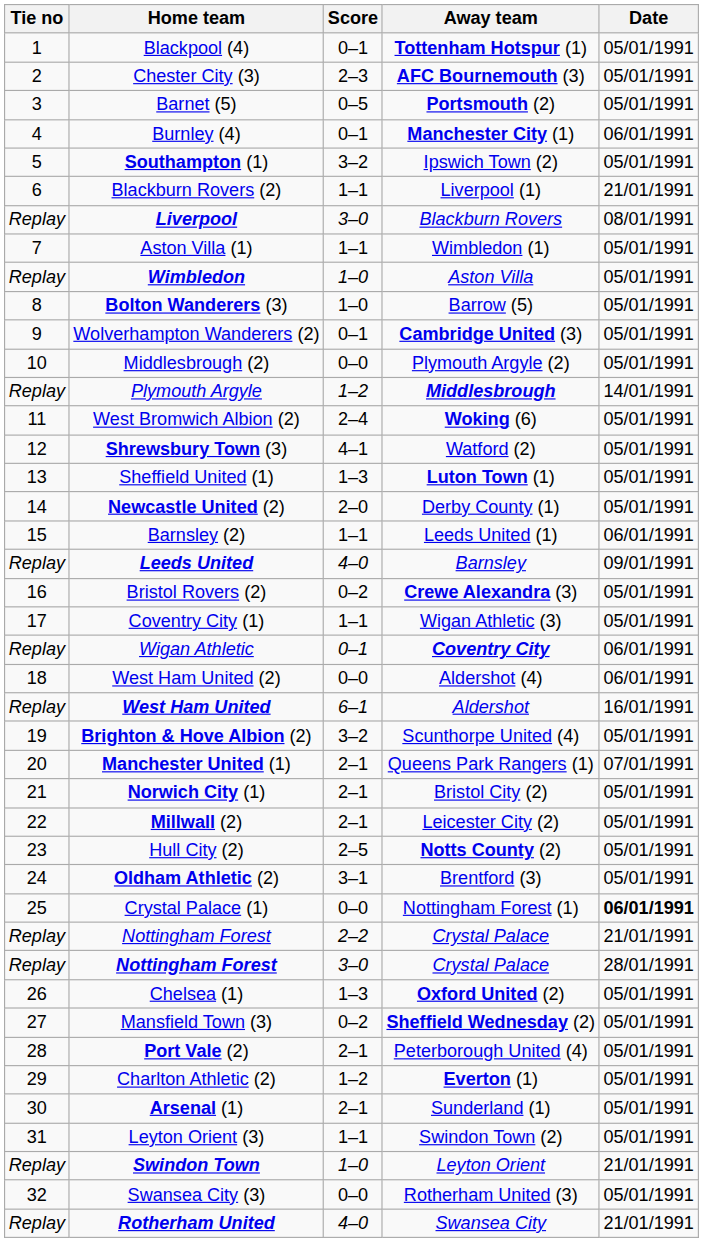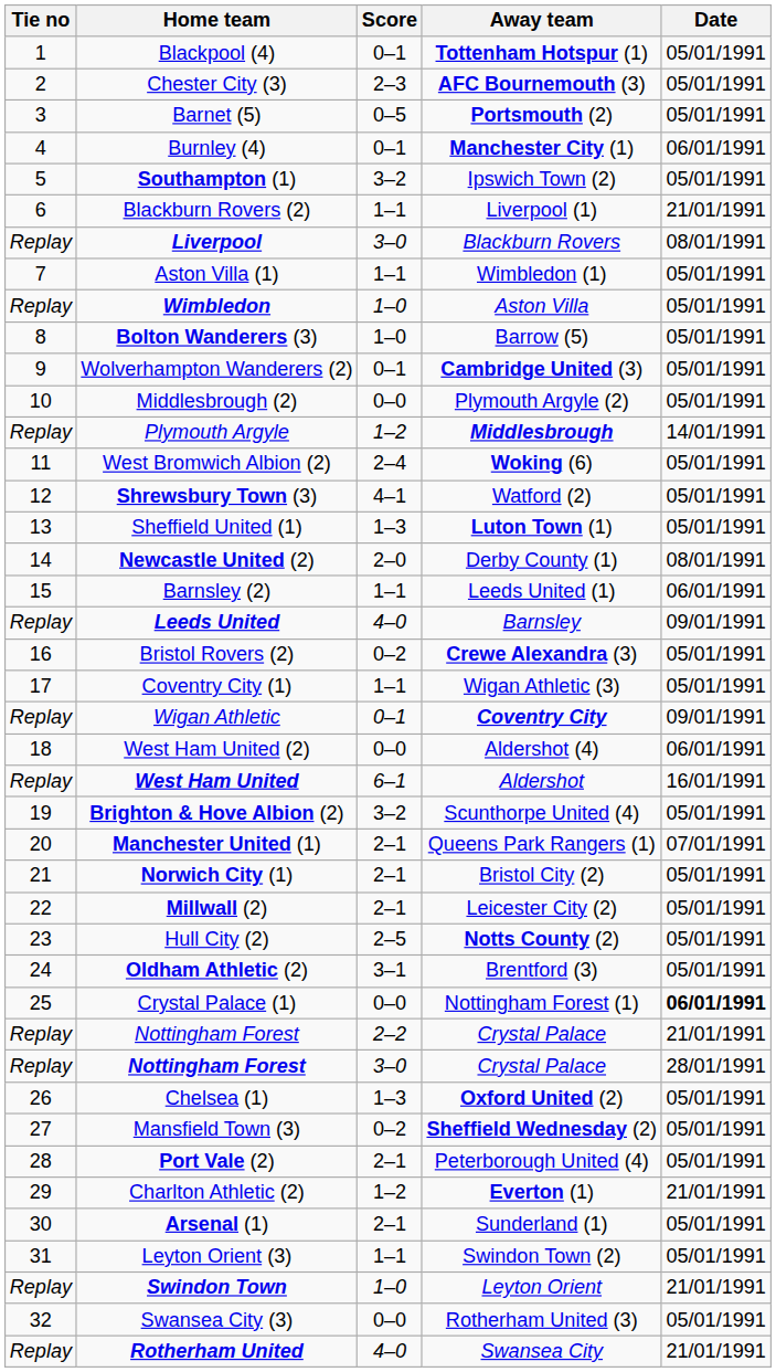 <table class="wikitable" style="text-align: center">
 <tr>
 <th>Tie no</th>
 <th>Home team</th>
 <th>Score</th>
 <th>Away team</th>
 <th>Date</th>
 </tr>
 <tr>
 <td>1</td>
 <td><a href='#'>Blackpool</a> (4)</td>
 <td>0–1</td>
 <td><strong><a href='#'>Tottenham Hotspur</a></strong> (1)</td>
 <td>05/01/1991</td>
 </tr>
 <tr>
 <td>2</td>
 <td><a href='#'>Chester City</a> (3)</td>
 <td>2–3</td>
 <td><strong><a href='#'>AFC Bournemouth</a></strong> (3)</td>
 <td>05/01/1991</td>
 </tr>
 <tr>
 <td>3</td>
 <td><a href='#'>Barnet</a> (5)</td>
 <td>0–5</td>
 <td><strong><a href='#'>Portsmouth</a></strong> (2)</td>
 <td>05/01/1991</td>
 </tr>
 <tr>
 <td>4</td>
 <td><a href='#'>Burnley</a> (4)</td>
 <td>0–1</td>
 <td><strong><a href='#'>Manchester City</a></strong> (1)</td>
 <td>06/01/1991</td>
 </tr>
 <tr>
 <td>5</td>
 <td><strong><a href='#'>Southampton</a></strong> (1)</td>
 <td>3–2</td>
 <td><a href='#'>Ipswich Town</a> (2)</td>
 <td>05/01/1991</td>
 </tr>
 <tr>
 <td>6</td>
 <td><a href='#'>Blackburn Rovers</a> (2)</td>
 <td>1–1</td>
 <td><a href='#'>Liverpool</a> (1)</td>
 <td>21/01/1991</td>
 </tr>
 <tr>
 <td><em>Replay</em></td>
 <td><strong><em><a href='#'>Liverpool</a></em></strong></td>
 <td><em>3–0</em></td>
 <td><em><a href='#'>Blackburn Rovers</a></em></td>
 <td>08/01/1991</td>
 </tr>
 <tr>
 <td>7</td>
 <td><a href='#'>Aston Villa</a> (1)</td>
 <td>1–1</td>
 <td><a href='#'>Wimbledon</a> (1)</td>
 <td>05/01/1991</td>
 </tr>
 <tr>
 <td><em>Replay</em></td>
 <td><strong><em><a href='#'>Wimbledon</a></em></strong></td>
 <td><em>1–0</em></td>
 <td><em><a href='#'>Aston Villa</a></em></td>
 <td>05/01/1991</td>
 </tr>
 <tr>
 <td>8</td>
 <td><strong><a href='#'>Bolton Wanderers</a></strong> (3)</td>
 <td>1–0</td>
 <td><a href='#'>Barrow</a> (5)</td>
 <td>05/01/1991</td>
 </tr>
 <tr>
 <td>9</td>
 <td><a href='#'>Wolverhampton Wanderers</a> (2)</td>
 <td>0–1</td>
 <td><strong><a href='#'>Cambridge United</a></strong> (3)</td>
 <td>05/01/1991</td>
 </tr>
 <tr>
 <td>10</td>
 <td><a href='#'>Middlesbrough</a> (2)</td>
 <td>0–0</td>
 <td><a href='#'>Plymouth Argyle</a> (2)</td>
 <td>05/01/1991</td>
 </tr>
 <tr>
 <td><em>Replay</em></td>
 <td><em><a href='#'>Plymouth Argyle</a></em></td>
 <td><em>1–2</em></td>
 <td><strong><em><a href='#'>Middlesbrough</a></em></strong></td>
 <td>14/01/1991</td>
 </tr>
 <tr>
 <td>11</td>
 <td><a href='#'>West Bromwich Albion</a> (2)</td>
 <td>2–4</td>
 <td><strong><a href='#'>Woking</a></strong> (6)</td>
 <td>05/01/1991</td>
 </tr>
 <tr>
 <td>12</td>
 <td><strong><a href='#'>Shrewsbury Town</a></strong> (3)</td>
 <td>4–1</td>
 <td><a href='#'>Watford</a> (2)</td>
 <td>05/01/1991</td>
 </tr>
 <tr>
 <td>13</td>
 <td><a href='#'>Sheffield United</a> (1)</td>
 <td>1–3</td>
 <td><strong><a href='#'>Luton Town</a></strong> (1)</td>
 <td>05/01/1991</td>
 </tr>
 <tr>
 <td>14</td>
 <td><strong><a href='#'>Newcastle United</a></strong> (2)</td>
 <td>2–0</td>
 <td><a href='#'>Derby County</a> (1)</td>
-<td>05/01/1991</td>
+<td>08/01/1991</td>
 </tr>
 <tr>
 <td>15</td>
 <td><a href='#'>Barnsley</a> (2)</td>
 <td>1–1</td>
 <td><a href='#'>Leeds United</a> (1)</td>
 <td>06/01/1991</td>
 </tr>
 <tr>
 <td><em>Replay</em></td>
 <td><strong><em><a href='#'>Leeds United</a></em></strong></td>
 <td><em>4–0</em></td>
 <td><em><a href='#'>Barnsley</a></em></td>
 <td>09/01/1991</td>
 </tr>
 <tr>
 <td>16</td>
 <td><a href='#'>Bristol Rovers</a> (2)</td>
 <td>0–2</td>
 <td><strong><a href='#'>Crewe Alexandra</a></strong> (3)</td>
 <td>05/01/1991</td>
 </tr>
 <tr>
 <td>17</td>
 <td><a href='#'>Coventry City</a> (1)</td>
 <td>1–1</td>
 <td><a href='#'>Wigan Athletic</a> (3)</td>
 <td>05/01/1991</td>
 </tr>
 <tr>
 <td><em>Replay</em></td>
 <td><em><a href='#'>Wigan Athletic</a></em></td>
 <td><em>0–1</em></td>
 <td><strong><em><a href='#'>Coventry City</a></em></strong></td>
-<td>06/01/1991</td>
+<td>09/01/1991</td>
 </tr>
 <tr>
 <td>18</td>
 <td><a href='#'>West Ham United</a> (2)</td>
 <td>0–0</td>
 <td><a href='#'>Aldershot</a> (4)</td>
 <td>06/01/1991</td>
 </tr>
 <tr>
 <td><em>Replay</em></td>
 <td><strong><em><a href='#'>West Ham United</a></em></strong></td>
 <td><em>6–1</em></td>
 <td><em><a href='#'>Aldershot</a></em></td>
 <td>16/01/1991</td>
 </tr>
 <tr>
 <td>19</td>
 <td><strong><a href='#'>Brighton & Hove Albion</a></strong> (2)</td>
 <td>3–2</td>
 <td><a href='#'>Scunthorpe United</a> (4)</td>
 <td>05/01/1991</td>
 </tr>
 <tr>
 <td>20</td>
 <td><strong><a href='#'>Manchester United</a></strong> (1)</td>
 <td>2–1</td>
 <td><a href='#'>Queens Park Rangers</a> (1)</td>
 <td>07/01/1991</td>
 </tr>
 <tr>
 <td>21</td>
 <td><strong><a href='#'>Norwich City</a></strong> (1)</td>
 <td>2–1</td>
 <td><a href='#'>Bristol City</a> (2)</td>
 <td>05/01/1991</td>
 </tr>
 <tr>
 <td>22</td>
 <td><strong><a href='#'>Millwall</a></strong> (2)</td>
 <td>2–1</td>
 <td><a href='#'>Leicester City</a> (2)</td>
 <td>05/01/1991</td>
 </tr>
 <tr>
 <td>23</td>
 <td><a href='#'>Hull City</a> (2)</td>
 <td>2–5</td>
 <td><strong><a href='#'>Notts County</a></strong> (2)</td>
 <td>05/01/1991</td>
 </tr>
 <tr>
 <td>24</td>
 <td><strong><a href='#'>Oldham Athletic</a></strong> (2)</td>
 <td>3–1</td>
 <td><a href='#'>Brentford</a> (3)</td>
 <td>05/01/1991</td>
 </tr>
 <tr>
 <td>25</td>
 <td><a href='#'>Crystal Palace</a> (1)</td>
 <td>0–0</td>
 <td><a href='#'>Nottingham Forest</a> (1)</td>
 <td><strong>06/01/1991</strong></td>
 </tr>
 <tr>
 <td><em>Replay</em></td>
 <td><em><a href='#'>Nottingham Forest</a></em></td>
 <td><em>2–2</em></td>
 <td><em><a href='#'>Crystal Palace</a></em></td>
 <td>21/01/1991</td>
 </tr>
 <tr>
 <td><em>Replay</em></td>
 <td><strong><em><a href='#'>Nottingham Forest</a></em></strong></td>
 <td><em>3–0</em></td>
 <td><em><a href='#'>Crystal Palace</a></em></td>
 <td>28/01/1991</td>
 </tr>
 <tr>
 <td>26</td>
 <td><a href='#'>Chelsea</a> (1)</td>
 <td>1–3</td>
 <td><strong><a href='#'>Oxford United</a></strong> (2)</td>
 <td>05/01/1991</td>
 </tr>
 <tr>
 <td>27</td>
 <td><a href='#'>Mansfield Town</a> (3)</td>
 <td>0–2</td>
 <td><strong><a href='#'>Sheffield Wednesday</a></strong> (2)</td>
 <td>05/01/1991</td>
 </tr>
 <tr>
 <td>28</td>
 <td><strong><a href='#'>Port Vale</a></strong> (2)</td>
 <td>2–1</td>
 <td><a href='#'>Peterborough United</a> (4)</td>
 <td>05/01/1991</td>
 </tr>
 <tr>
 <td>29</td>
 <td><a href='#'>Charlton Athletic</a> (2)</td>
 <td>1–2</td>
 <td><strong><a href='#'>Everton</a></strong> (1)</td>
-<td>05/01/1991</td>
+<td>21/01/1991</td>
 </tr>
 <tr>
 <td>30</td>
 <td><strong><a href='#'>Arsenal</a></strong> (1)</td>
 <td>2–1</td>
 <td><a href='#'>Sunderland</a> (1)</td>
 <td>05/01/1991</td>
 </tr>
 <tr>
 <td>31</td>
 <td><a href='#'>Leyton Orient</a> (3)</td>
 <td>1–1</td>
 <td><a href='#'>Swindon Town</a> (2)</td>
 <td>05/01/1991</td>
 </tr>
 <tr>
 <td><em>Replay</em></td>
 <td><strong><em><a href='#'>Swindon Town</a></em></strong></td>
 <td><em>1–0</em></td>
 <td><em><a href='#'>Leyton Orient</a></em></td>
 <td>21/01/1991</td>
 </tr>
 <tr>
 <td>32</td>
 <td><a href='#'>Swansea City</a> (3)</td>
 <td>0–0</td>
 <td><a href='#'>Rotherham United</a> (3)</td>
 <td>05/01/1991</td>
 </tr>
 <tr>
 <td><em>Replay</em></td>
 <td><strong><em><a href='#'>Rotherham United</a></em></strong></td>
 <td><em>4–0</em></td>
 <td><em><a href='#'>Swansea City</a></em></td>
 <td>21/01/1991</td>
 </tr>
 </table>
